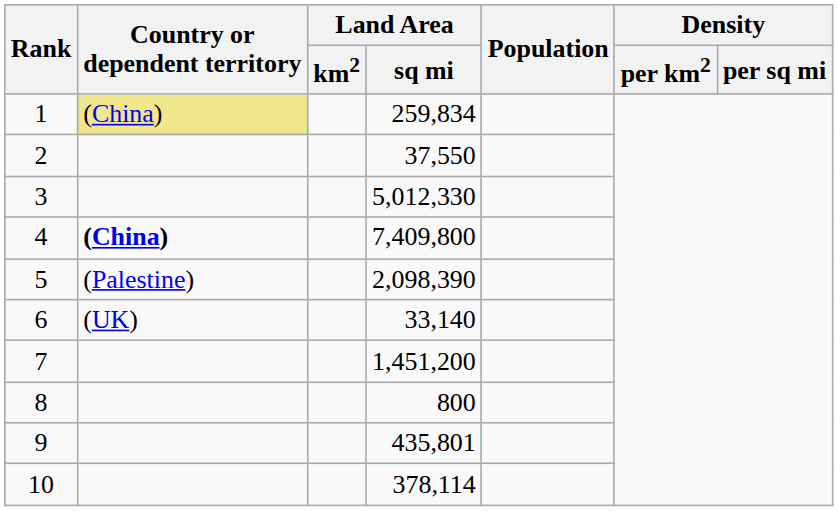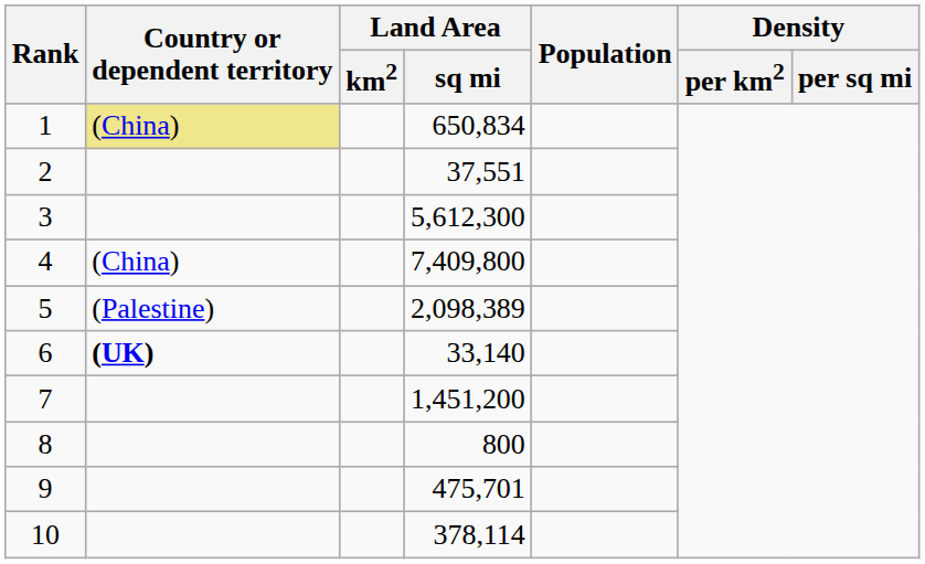 <table class="sortable wikitable" style="text-align:right">
 <tr>
 <th rowspan="2" data-sort-type="number">Rank</th>
 <th rowspan="2">Country or<br>dependent territory</th>
 <th colspan="2">Land Area</th>
 <th rowspan="2">Population</th>
 <th colspan="2">Density</th>
 </tr>
 <tr>
 <th>km<sup>2</sup></th>
 <th>sq mi</th>
 <th>per km<sup>2</sup></th>
 <th>per sq mi</th>
 </tr>
 <tr>
 <td align="center">1</td>
 <td align="left" style="background: khaki;"><em></em> (<a href='#'>China</a>)</td>
 <td></td>
-<td>259,834</td>
+<td>650,834</td>
 <td></td>
 </tr>
 <tr>
 <td align="center">2</td>
 <td align="left"></td>
 <td></td>
-<td>37,550</td>
+<td>37,551</td>
 <td></td>
 </tr>
 <tr>
 <td align="center">3</td>
 <td align="left"></td>
 <td></td>
-<td>5,012,330</td>
+<td>5,612,300</td>
 <td></td>
 </tr>
 <tr>
 <td align="center">4</td>
-<td align="left"><strong><em></em> (<a href='#'>China</a>)</strong></td>
+<td align="left"><em></em> (<a href='#'>China</a>)</td>
 <td></td>
 <td>7,409,800</td>
 <td></td>
 </tr>
 <tr>
 <td align="center">5</td>
 <td align="left"><em></em> (<a href='#'>Palestine</a>)</td>
 <td></td>
-<td>2,098,390</td>
+<td>2,098,389</td>
 <td></td>
 </tr>
 <tr>
 <td align="center">6</td>
-<td align="left"><em></em> (<a href='#'>UK</a>)</td>
+<td align="left"><strong><em></em> (<a href='#'>UK</a>)</strong></td>
 <td></td>
 <td>33,140</td>
 <td></td>
 </tr>
 <tr>
 <td align="center">7</td>
 <td align="left"></td>
 <td></td>
 <td>1,451,200</td>
 <td></td>
 </tr>
 <tr>
 <td align="center">8</td>
 <td align="left"></td>
 <td></td>
 <td>800</td>
 <td></td>
 </tr>
 <tr>
 <td align="center">9</td>
 <td align="left"></td>
 <td></td>
-<td>435,801</td>
+<td>475,701</td>
 <td></td>
 </tr>
 <tr>
 <td align="center">10</td>
 <td align="left"></td>
 <td></td>
 <td>378,114</td>
 <td></td>
 </tr>
 </table>
